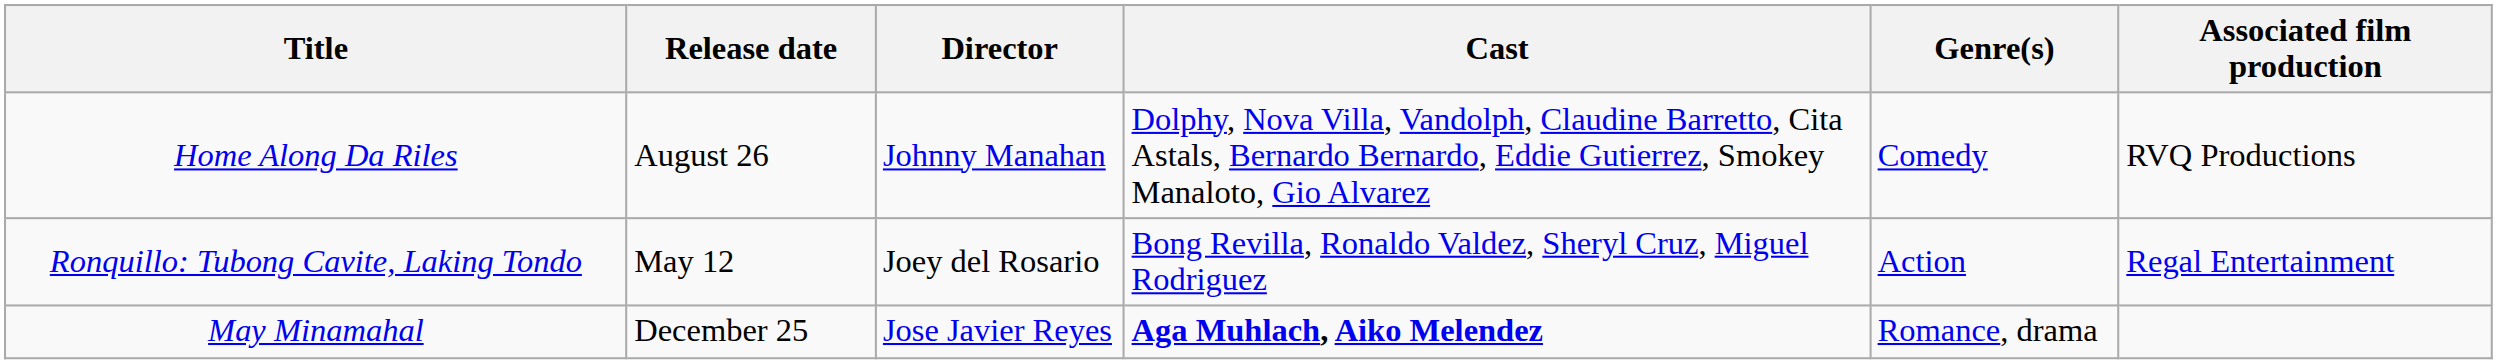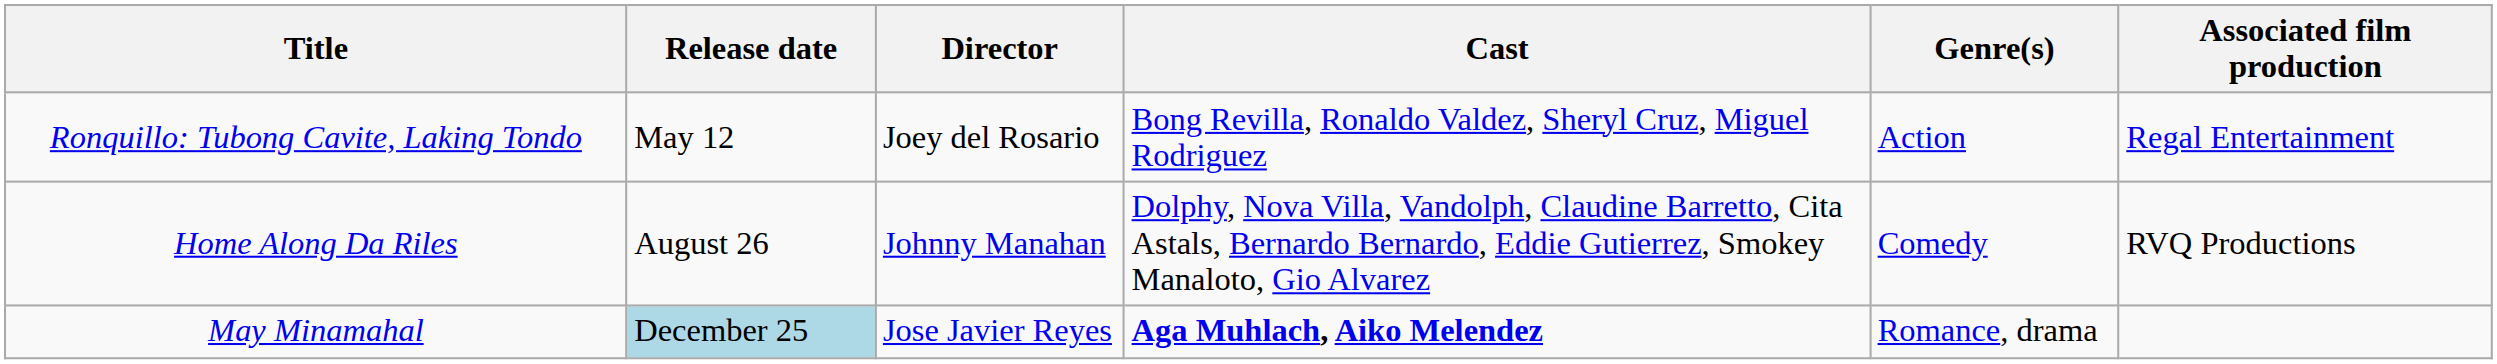 <table class="wikitable" style="width:97%">
 <tr>
 <th style="width:25%;">Title</th>
 <th style="width:10%;">Release date</th>
 <th style="width:10%;">Director</th>
 <th style="width:30%;">Cast</th>
 <th style="width:10%;">Genre(s)</th>
 <th style="width:15%;">Associated film production</th>
 </tr>
 <tr>
+<td style="text-align:center;"><em><a href='#'>Ronquillo: Tubong Cavite, Laking Tondo</a></em></td>
+<td>May 12</td>
+<td>Joey del Rosario</td>
+<td><a href='#'>Bong Revilla</a>, <a href='#'>Ronaldo Valdez</a>, <a href='#'>Sheryl Cruz</a>, <a href='#'>Miguel Rodriguez</a></td>
+<td><a href='#'>Action</a></td>
+<td><a href='#'>Regal Entertainment</a></td>
+</tr>
+<tr>
 <td style="text-align:center;"><em><a href='#'>Home Along Da Riles</a></em></td>
 <td>August 26</td>
 <td><a href='#'>Johnny Manahan</a></td>
 <td><a href='#'>Dolphy</a>, <a href='#'>Nova Villa</a>, <a href='#'>Vandolph</a>, <a href='#'>Claudine Barretto</a>, Cita Astals,  <a href='#'>Bernardo Bernardo</a>, <a href='#'>Eddie Gutierrez</a>, Smokey Manaloto, <a href='#'>Gio Alvarez</a></td>
 <td><a href='#'>Comedy</a></td>
 <td>RVQ Productions</td>
 </tr>
 <tr>
-<td style="text-align:center;"><em><a href='#'>Ronquillo: Tubong Cavite, Laking Tondo</a></em></td>
-<td>May 12</td>
-<td>Joey del Rosario</td>
-<td><a href='#'>Bong Revilla</a>, <a href='#'>Ronaldo Valdez</a>, <a href='#'>Sheryl Cruz</a>, <a href='#'>Miguel Rodriguez</a></td>
-<td><a href='#'>Action</a></td>
-<td><a href='#'>Regal Entertainment</a></td>
-</tr>
-<tr>
 <td style="text-align:center;"><em><a href='#'>May Minamahal</a></em></td>
-<td>December 25</td>
+<td style="background: lightblue;">December 25</td>
 <td><a href='#'>Jose Javier Reyes</a></td>
 <td><strong><a href='#'>Aga Muhlach</a>, <a href='#'>Aiko Melendez</a></strong></td>
 <td><a href='#'>Romance</a>, drama</td>
 <td></td>
 </tr>
 </table>
